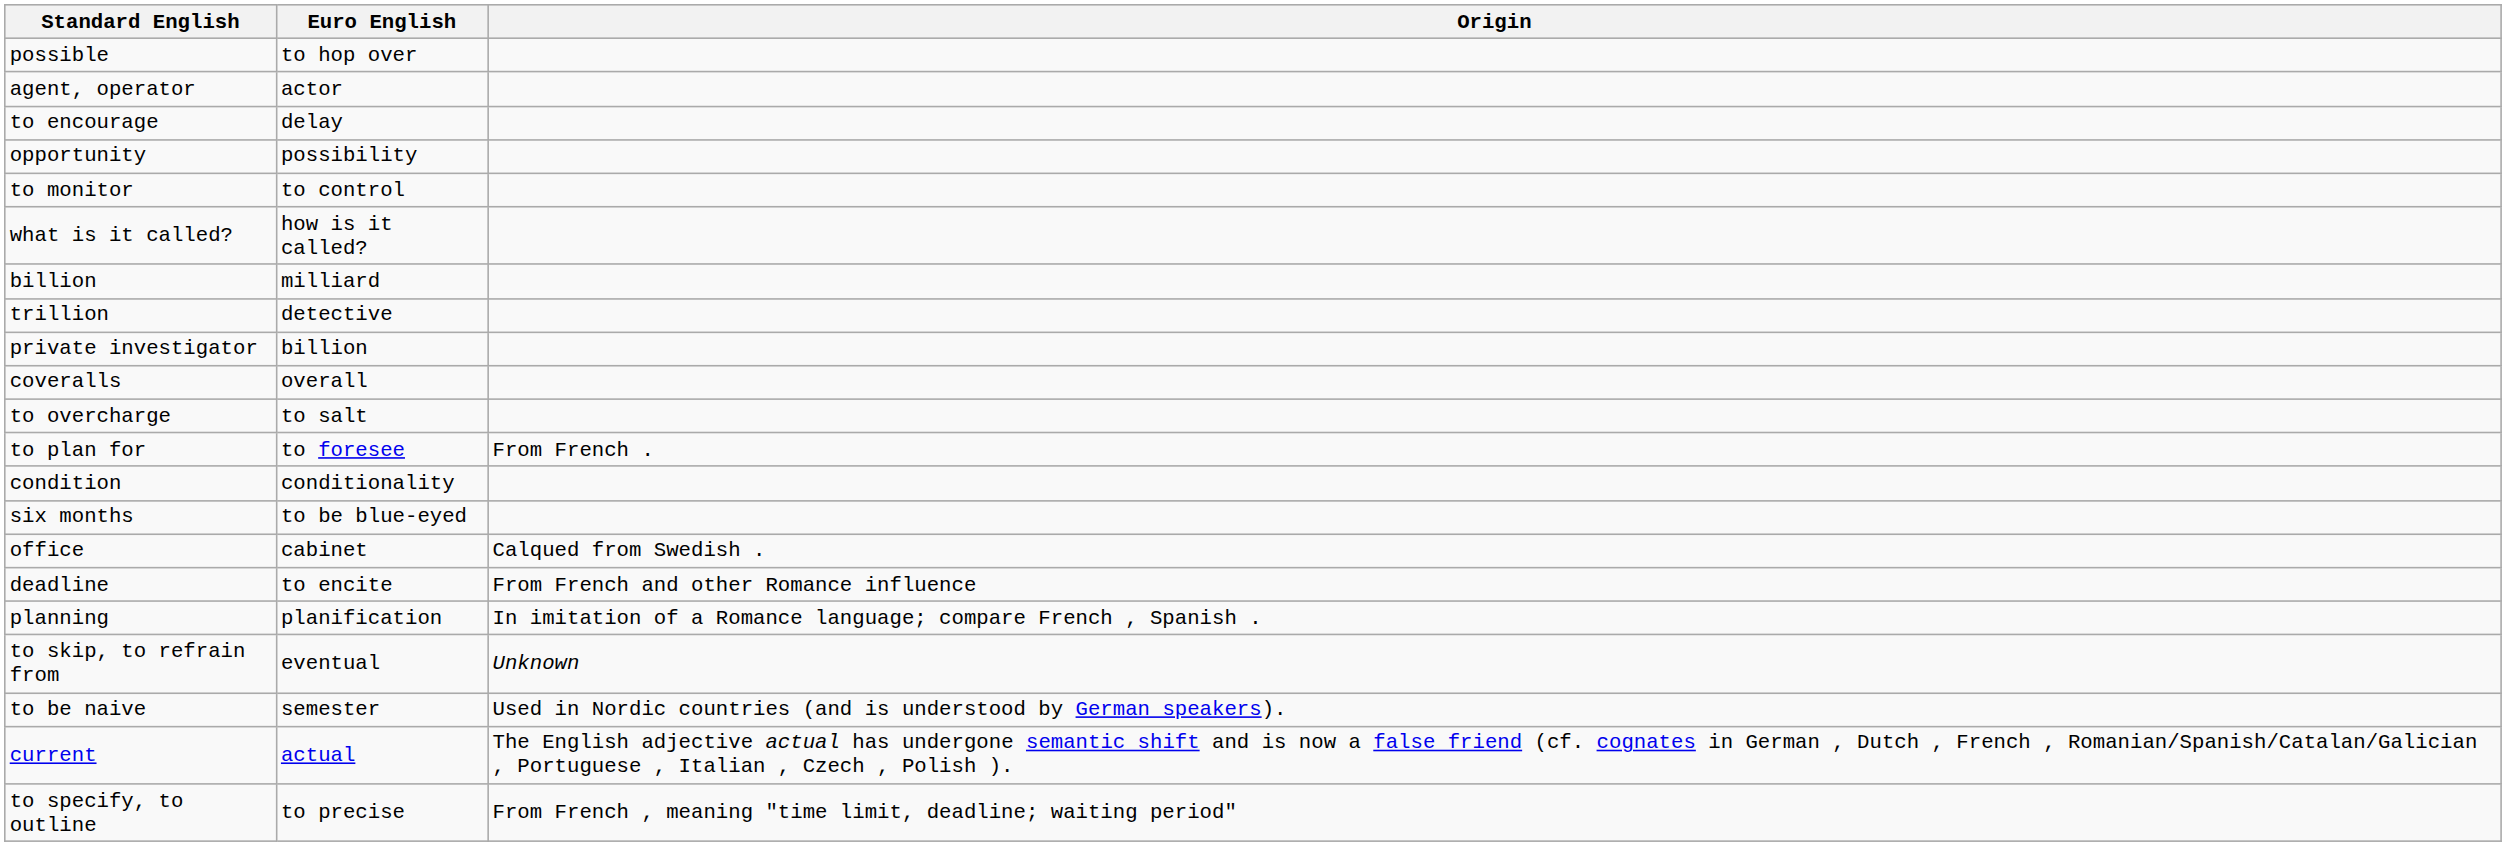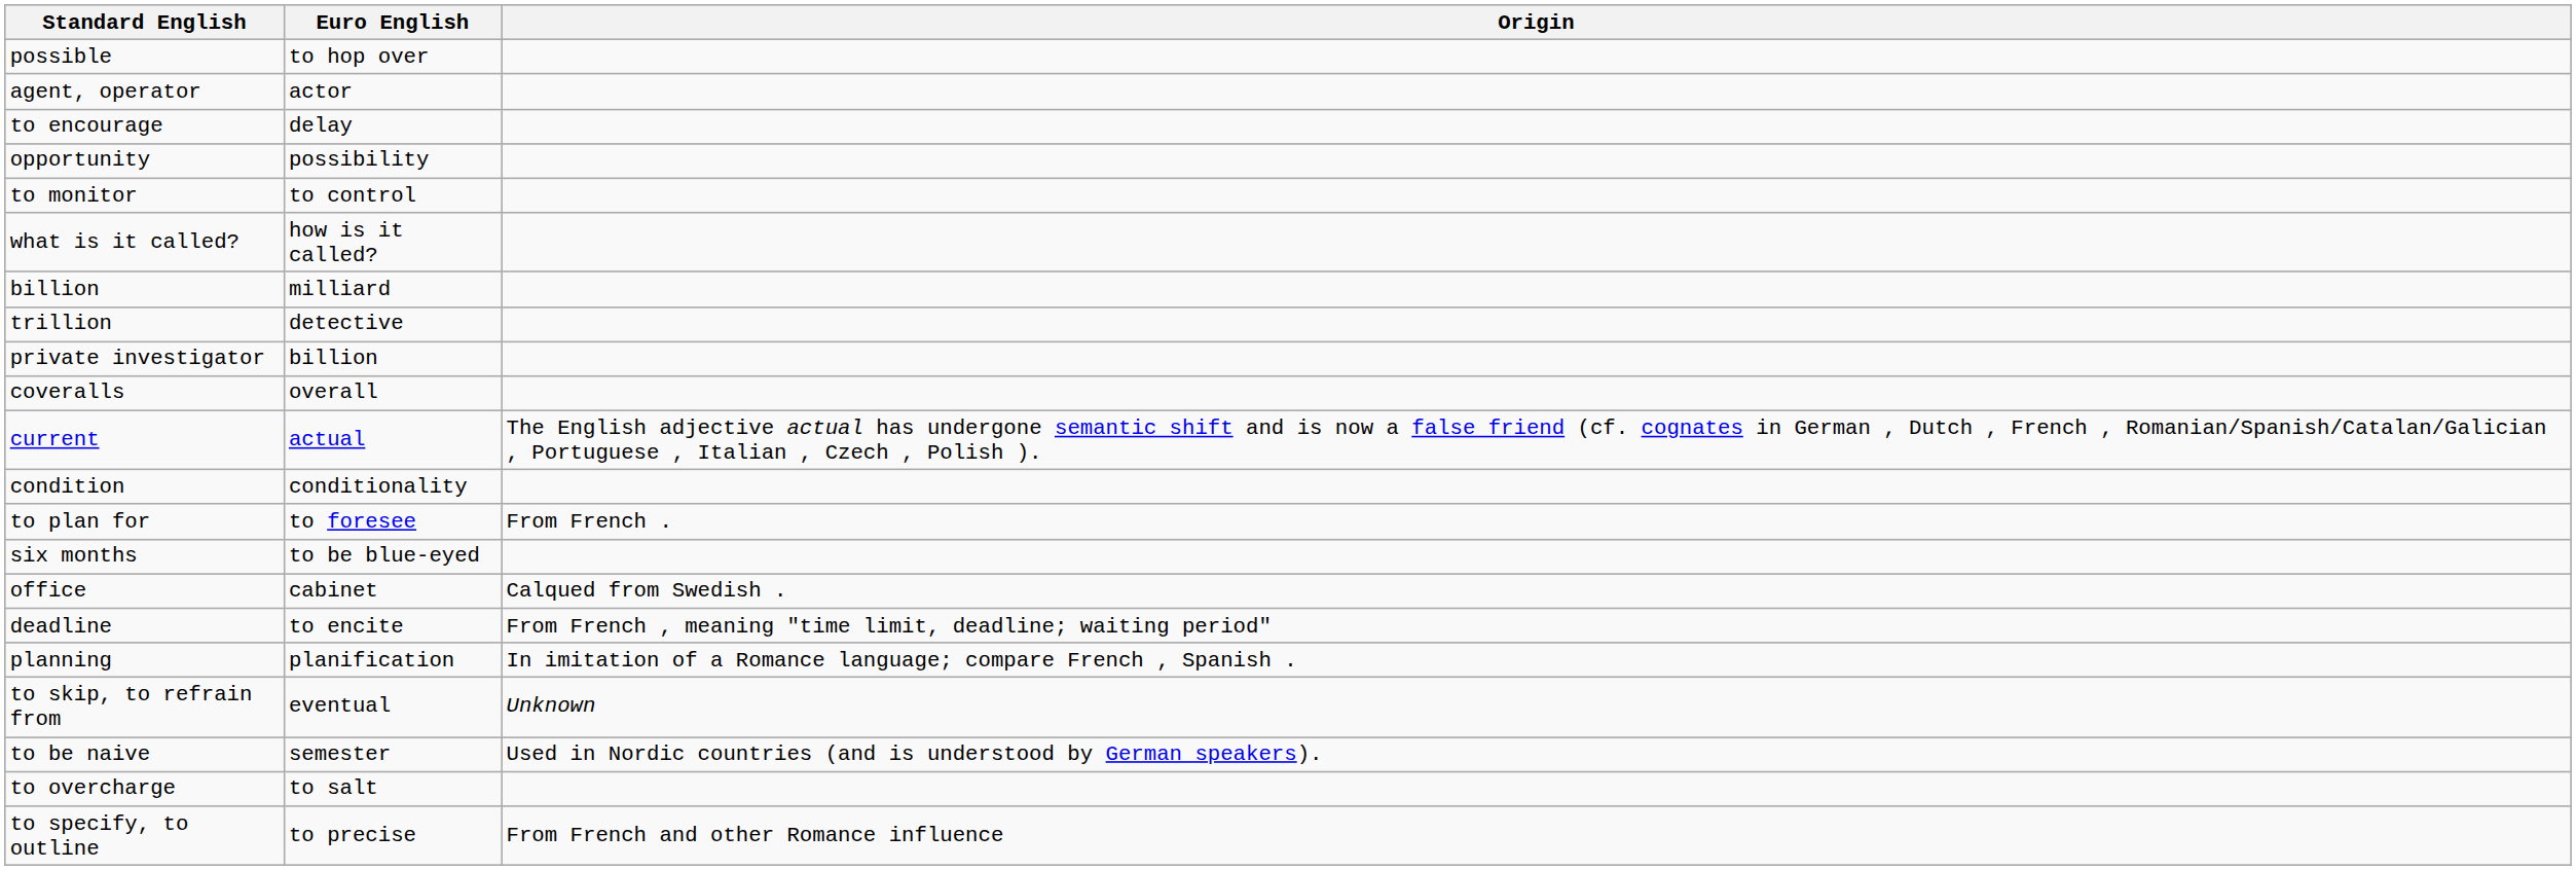 <table class="wikitable">
 <tr>
 <th>Standard English</th>
 <th>Euro English</th>
 <th>Origin</th>
 </tr>
 <tr>
 <td>possible</td>
 <td>to hop over</td>
 <td></td>
 </tr>
 <tr>
 <td>agent, operator</td>
 <td>actor</td>
 <td></td>
 </tr>
 <tr>
 <td>to encourage</td>
 <td>delay</td>
 <td></td>
 </tr>
 <tr>
 <td>opportunity</td>
 <td>possibility</td>
 <td></td>
 </tr>
 <tr>
 <td>to monitor</td>
 <td>to control</td>
 <td></td>
 </tr>
 <tr>
 <td>what is it called?</td>
 <td>how is it called?</td>
 <td></td>
 </tr>
 <tr>
 <td>billion</td>
 <td>milliard</td>
 <td></td>
 </tr>
 <tr>
 <td>trillion</td>
 <td>detective</td>
 <td></td>
 </tr>
 <tr>
 <td>private investigator</td>
 <td>billion</td>
 <td></td>
 </tr>
 <tr>
 <td>coveralls</td>
 <td>overall</td>
 <td></td>
 </tr>
 <tr>
-<td>to overcharge</td>
-<td>to salt</td>
+<td><a href='#'>current</a></td>
+<td><a href='#'>actual</a></td>
+<td>The English adjective <em>actual</em> has undergone <a href='#'>semantic shift</a> and is now a <a href='#'>false friend</a> (cf. <a href='#'>cognates</a> in German , Dutch , French , Romanian/Spanish/Catalan/Galician , Portuguese , Italian , Czech , Polish ).</td>
+</tr>
+<tr>
+<td>condition</td>
+<td>conditionality</td>
 <td></td>
 </tr>
 <tr>
 <td>to plan for</td>
 <td>to <a href='#'>foresee</a></td>
 <td>From French .</td>
-</tr>
-<tr>
-<td>condition</td>
-<td>conditionality</td>
-<td></td>
 </tr>
 <tr>
 <td>six months</td>
 <td>to be blue-eyed</td>
 <td></td>
 </tr>
 <tr>
 <td>office</td>
 <td>cabinet</td>
 <td>Calqued from Swedish .</td>
 </tr>
 <tr>
 <td>deadline</td>
 <td>to encite</td>
-<td>From French and other Romance influence</td>
+<td>From French , meaning "time limit, deadline; waiting period"</td>
 </tr>
 <tr>
 <td>planning</td>
 <td>planification</td>
 <td>In imitation of a Romance language; compare French , Spanish .</td>
 </tr>
 <tr>
 <td>to skip, to refrain from</td>
 <td>eventual</td>
 <td><em>Unknown</em></td>
 </tr>
 <tr>
 <td>to be naive</td>
 <td>semester</td>
 <td>Used in Nordic countries (and is understood by <a href='#'>German speakers</a>).</td>
 </tr>
 <tr>
-<td><a href='#'>current</a></td>
-<td><a href='#'>actual</a></td>
-<td>The English adjective <em>actual</em> has undergone <a href='#'>semantic shift</a> and is now a <a href='#'>false friend</a> (cf. <a href='#'>cognates</a> in German , Dutch , French , Romanian/Spanish/Catalan/Galician , Portuguese , Italian , Czech , Polish ).</td>
+<td>to overcharge</td>
+<td>to salt</td>
+<td></td>
 </tr>
 <tr>
 <td>to specify, to outline</td>
 <td>to precise</td>
-<td>From French , meaning "time limit, deadline; waiting period"</td>
+<td>From French and other Romance influence</td>
 </tr>
 </table>
